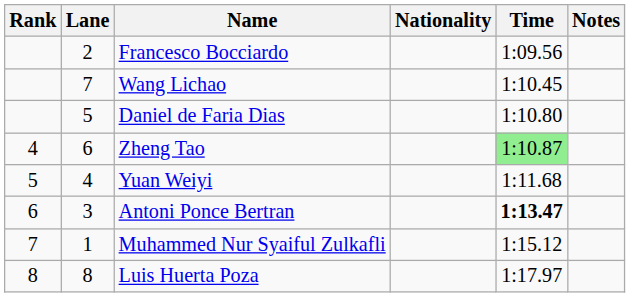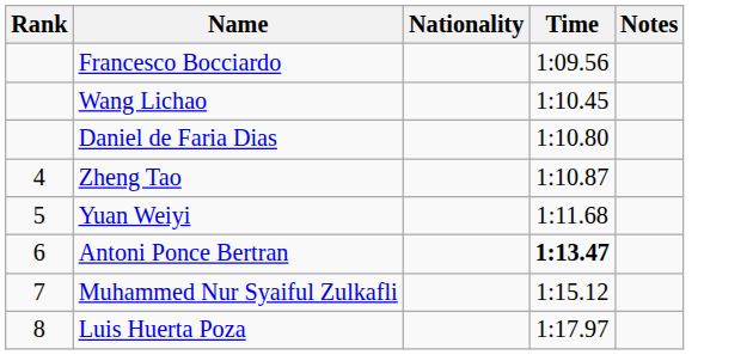 <table class="wikitable sortable" style="text-align:center">
 <tr>
 <th>Rank</th>
-<th>Lane</th>
 <th>Name</th>
 <th>Nationality</th>
 <th>Time</th>
 <th>Notes</th>
 </tr>
 <tr>
 <td></td>
-<td>2</td>
 <td align=left><a href='#'>Francesco Bocciardo</a></td>
 <td align=left></td>
 <td>1:09.56</td>
 <td></td>
 </tr>
 <tr>
 <td></td>
-<td>7</td>
 <td align=left><a href='#'>Wang Lichao</a></td>
 <td align=left></td>
 <td>1:10.45</td>
 <td></td>
 </tr>
 <tr>
 <td></td>
-<td>5</td>
 <td align=left><a href='#'>Daniel de Faria Dias</a></td>
 <td align=left></td>
 <td>1:10.80</td>
 <td></td>
 </tr>
 <tr>
 <td>4</td>
-<td>6</td>
 <td align=left><a href='#'>Zheng Tao</a></td>
 <td align=left></td>
-<td style="background: lightgreen;">1:10.87</td>
+<td>1:10.87</td>
 <td></td>
 </tr>
 <tr>
 <td>5</td>
-<td>4</td>
 <td align=left><a href='#'>Yuan Weiyi</a></td>
 <td align=left></td>
 <td>1:11.68</td>
 <td></td>
 </tr>
 <tr>
 <td>6</td>
-<td>3</td>
 <td align=left><a href='#'>Antoni Ponce Bertran</a></td>
 <td align=left></td>
 <td><strong>1:13.47</strong></td>
 <td></td>
 </tr>
 <tr>
 <td>7</td>
-<td>1</td>
 <td align=left><a href='#'>Muhammed Nur Syaiful Zulkafli</a></td>
 <td align=left></td>
 <td>1:15.12</td>
 <td></td>
 </tr>
 <tr>
 <td>8</td>
-<td>8</td>
 <td align=left><a href='#'>Luis Huerta Poza</a></td>
 <td align=left></td>
 <td>1:17.97</td>
 <td></td>
 </tr>
 </table>
